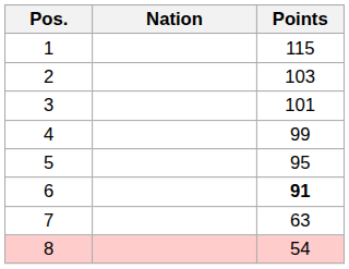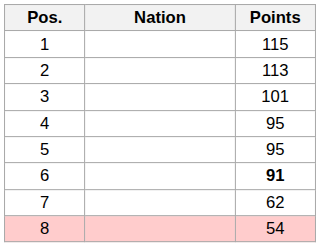 <table class="wikitable gauche" cellspacing="1" style="width:300px;">
 <tr style="background:#efefef; text-align:center;">
 <th style="width:70px;">Pos.</th>
 <th>Nation</th>
 <th style="width:70px;">Points</th>
 </tr>
 <tr style="vertical-align:top; text-align:center; background:#fff;">
 <td>1</td>
 <td style="text-align:left;"></td>
 <td>115</td>
 </tr>
 <tr style="vertical-align:top; text-align:center; background:#fff;">
 <td>2</td>
 <td style="text-align:left;"></td>
-<td>103</td>
+<td>113</td>
 </tr>
 <tr style="vertical-align:top; text-align:center; background:#fff;">
 <td>3</td>
 <td style="text-align:left;"></td>
 <td>101</td>
 </tr>
 <tr style="vertical-align:top; text-align:center; background:#fff;">
 <td>4</td>
 <td style="text-align:left;"></td>
-<td>99</td>
+<td>95</td>
 </tr>
 <tr style="vertical-align:top; text-align:center; background:#fff;">
 <td>5</td>
 <td style="text-align:left;"></td>
 <td>95</td>
 </tr>
 <tr style="vertical-align:top; text-align:center; background:#fff;">
 <td>6</td>
 <td style="text-align:left;"></td>
 <td><strong>91</strong></td>
 </tr>
 <tr style="vertical-align:top; text-align:center; background:#fff;">
 <td>7</td>
 <td style="text-align:left;"></td>
-<td>63</td>
+<td>62</td>
 </tr>
 <tr style="vertical-align:top; text-align:center; background:#ffcccc;">
 <td>8</td>
 <td style="text-align:left;"></td>
 <td>54</td>
 </tr>
 </table>
